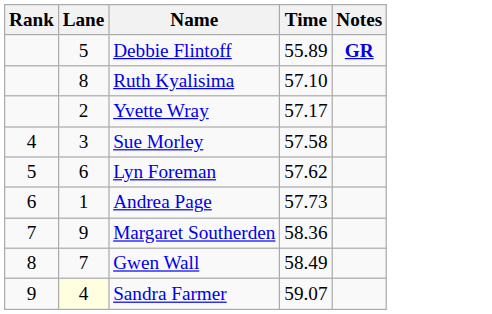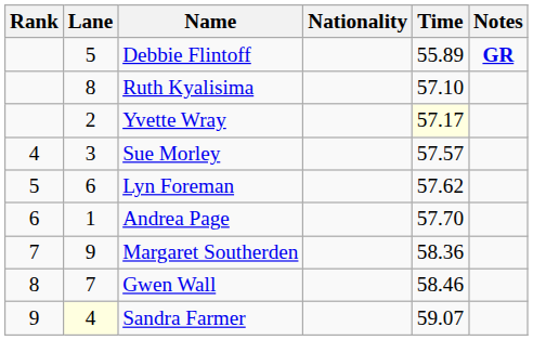 <table class="wikitable sortable" style=" text-align:center">
 <tr>
 <th>Rank</th>
 <th>Lane</th>
 <th>Name</th>
+<th>Nationality</th>
 <th>Time</th>
 <th>Notes</th>
 </tr>
 <tr>
 <td></td>
 <td>5</td>
 <td align=left><a href='#'>Debbie Flintoff</a></td>
+<td align=left></td>
 <td>55.89</td>
 <td><strong><a href='#'>GR</a></strong></td>
 </tr>
 <tr>
 <td></td>
 <td>8</td>
 <td align=left><a href='#'>Ruth Kyalisima</a></td>
+<td align=left></td>
 <td>57.10</td>
 <td></td>
 </tr>
 <tr>
 <td></td>
 <td>2</td>
 <td align=left><a href='#'>Yvette Wray</a></td>
-<td>57.17</td>
+<td align=left></td>
+<td style="background: lightyellow;">57.17</td>
 <td></td>
 </tr>
 <tr>
 <td>4</td>
 <td>3</td>
 <td align=left><a href='#'>Sue Morley</a></td>
-<td>57.58</td>
+<td align=left></td>
+<td>57.57</td>
 <td></td>
 </tr>
 <tr>
 <td>5</td>
 <td>6</td>
 <td align=left><a href='#'>Lyn Foreman</a></td>
+<td align=left></td>
 <td>57.62</td>
 <td></td>
 </tr>
 <tr>
 <td>6</td>
 <td>1</td>
 <td align=left><a href='#'>Andrea Page</a></td>
-<td>57.73</td>
+<td align=left></td>
+<td>57.70</td>
 <td></td>
 </tr>
 <tr>
 <td>7</td>
 <td>9</td>
 <td align=left><a href='#'>Margaret Southerden</a></td>
+<td align=left></td>
 <td>58.36</td>
 <td></td>
 </tr>
 <tr>
 <td>8</td>
 <td>7</td>
 <td align=left><a href='#'>Gwen Wall</a></td>
-<td>58.49</td>
+<td align=left></td>
+<td>58.46</td>
 <td></td>
 </tr>
 <tr>
 <td>9</td>
 <td style="background: lightyellow;">4</td>
 <td align=left><a href='#'>Sandra Farmer</a></td>
+<td align=left></td>
 <td>59.07</td>
 <td></td>
 </tr>
 </table>
